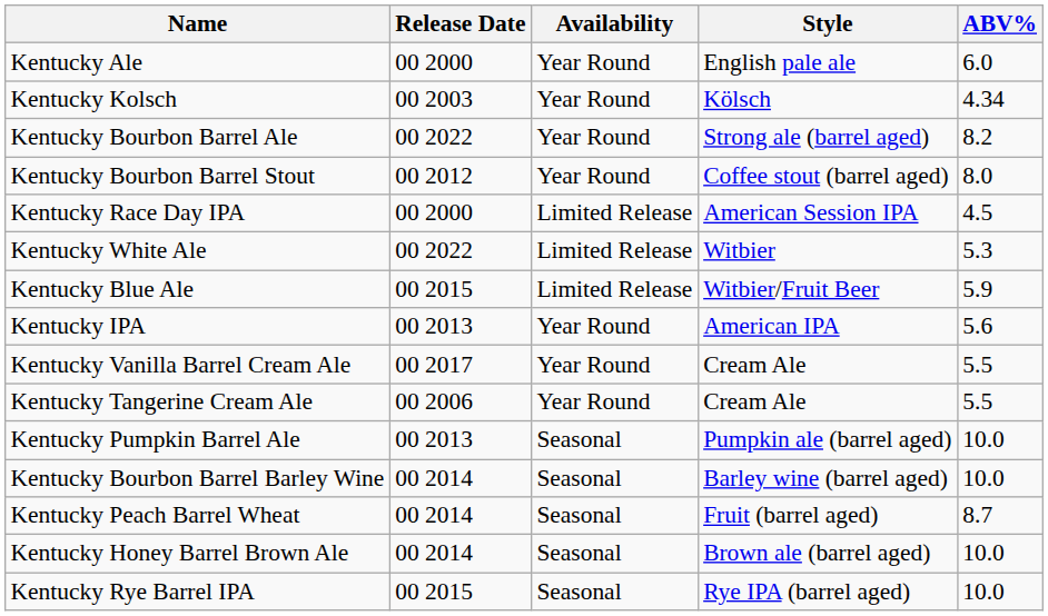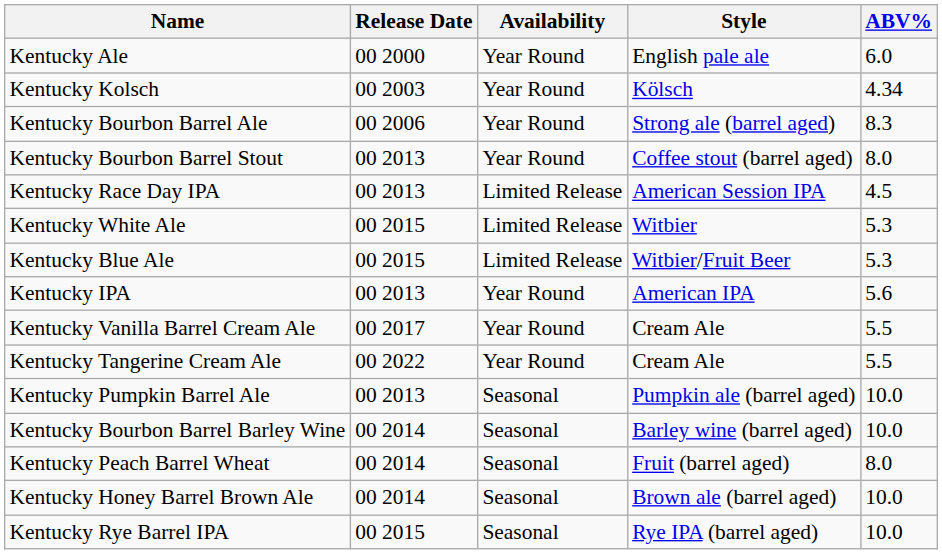 <table class="wikitable sortable">
 <tr>
 <th scope="col">Name</th>
 <th scope="col">Release Date</th>
 <th scope="col">Availability</th>
 <th scope="col">Style</th>
 <th scope="col"><a href='#'>ABV%</a></th>
 </tr>
 <tr>
 <td>Kentucky Ale</td>
 <td><span>00</span> 2000</td>
 <td>Year Round</td>
 <td>English <a href='#'>pale ale</a></td>
 <td>6.0</td>
 </tr>
 <tr>
 <td>Kentucky Kolsch</td>
 <td><span>00</span> 2003</td>
 <td>Year Round</td>
 <td><a href='#'>Kölsch</a></td>
 <td>4.34</td>
 </tr>
 <tr>
 <td>Kentucky Bourbon Barrel Ale</td>
-<td><span>00</span> 2022</td>
+<td><span>00</span> 2006</td>
 <td>Year Round</td>
 <td><a href='#'>Strong ale</a> (<a href='#'>barrel aged</a>)</td>
-<td>8.2</td>
+<td>8.3</td>
 </tr>
 <tr>
 <td>Kentucky Bourbon Barrel Stout</td>
-<td><span>00</span> 2012</td>
+<td><span>00</span> 2013</td>
 <td>Year Round</td>
 <td><a href='#'>Coffee stout</a> (barrel aged)</td>
 <td>8.0</td>
 </tr>
 <tr>
 <td>Kentucky Race Day IPA</td>
-<td><span>00</span> 2000</td>
+<td><span>00</span> 2013</td>
 <td>Limited Release</td>
 <td><a href='#'>American Session IPA</a></td>
 <td>4.5</td>
 </tr>
 <tr>
 <td>Kentucky White Ale</td>
-<td><span>00</span> 2022</td>
+<td><span>00</span> 2015</td>
 <td>Limited Release</td>
 <td><a href='#'>Witbier</a></td>
 <td>5.3</td>
 </tr>
 <tr>
 <td>Kentucky Blue Ale</td>
 <td><span>00</span> 2015</td>
 <td>Limited Release</td>
 <td><a href='#'>Witbier</a>/<a href='#'>Fruit Beer</a></td>
-<td>5.9</td>
+<td>5.3</td>
 </tr>
 <tr>
 <td>Kentucky IPA</td>
 <td><span>00</span> 2013</td>
 <td>Year Round</td>
 <td><a href='#'>American IPA</a></td>
 <td>5.6</td>
 </tr>
 <tr>
 <td>Kentucky Vanilla Barrel Cream Ale</td>
 <td><span>00</span> 2017</td>
 <td>Year Round</td>
 <td>Cream Ale</td>
 <td>5.5</td>
 </tr>
 <tr>
 <td>Kentucky Tangerine Cream Ale</td>
-<td><span>00</span> 2006</td>
+<td><span>00</span> 2022</td>
 <td>Year Round</td>
 <td>Cream Ale</td>
 <td>5.5</td>
 </tr>
 <tr>
 <td>Kentucky Pumpkin Barrel Ale</td>
 <td><span>00</span> 2013</td>
 <td>Seasonal</td>
 <td><a href='#'>Pumpkin ale</a> (barrel aged)</td>
 <td>10.0</td>
 </tr>
 <tr>
 <td>Kentucky Bourbon Barrel Barley Wine</td>
 <td><span>00</span> 2014</td>
 <td>Seasonal</td>
 <td><a href='#'>Barley wine</a> (barrel aged)</td>
 <td>10.0</td>
 </tr>
 <tr>
 <td>Kentucky Peach Barrel Wheat</td>
 <td><span>00</span> 2014</td>
 <td>Seasonal</td>
 <td><a href='#'>Fruit</a> (barrel aged)</td>
-<td>8.7</td>
+<td>8.0</td>
 </tr>
 <tr>
 <td>Kentucky Honey Barrel Brown Ale</td>
 <td><span>00</span> 2014</td>
 <td>Seasonal</td>
 <td><a href='#'>Brown ale</a> (barrel aged)</td>
 <td>10.0</td>
 </tr>
 <tr>
 <td>Kentucky Rye Barrel IPA</td>
 <td><span>00</span> 2015</td>
 <td>Seasonal</td>
 <td><a href='#'>Rye IPA</a> (barrel aged)</td>
 <td>10.0</td>
 </tr>
 </table>
